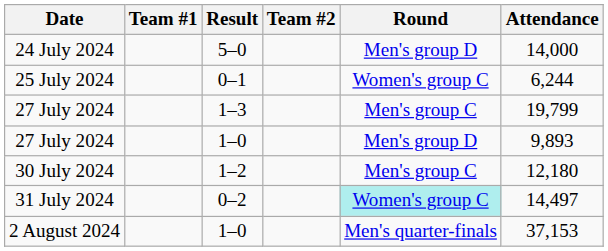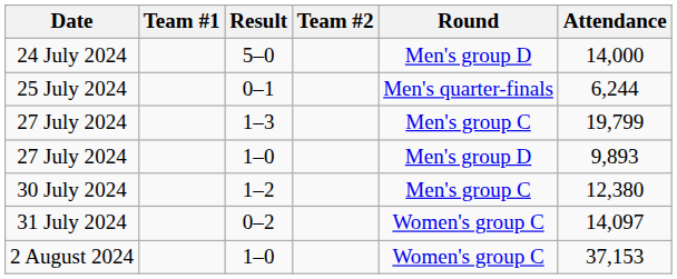 <table class="wikitable plainrowheaders sortable" style="text-align:center">
 <tr>
 <th>Date</th>
 <th>Team #1</th>
 <th>Result</th>
 <th>Team #2</th>
 <th>Round</th>
 <th>Attendance</th>
 </tr>
 <tr>
 <td>24 July 2024</td>
 <td></td>
 <td>5–0</td>
 <td></td>
 <td><a href='#'>Men's group D</a></td>
 <td>14,000</td>
 </tr>
 <tr>
 <td>25 July 2024</td>
 <td></td>
 <td>0–1</td>
 <td></td>
-<td><a href='#'>Women's group C</a></td>
+<td><a href='#'>Men's quarter-finals</a></td>
 <td>6,244</td>
 </tr>
 <tr>
 <td>27 July 2024</td>
 <td></td>
 <td>1–3</td>
 <td></td>
 <td><a href='#'>Men's group C</a></td>
 <td>19,799</td>
 </tr>
 <tr>
 <td>27 July 2024</td>
 <td></td>
 <td>1–0</td>
 <td></td>
 <td><a href='#'>Men's group D</a></td>
 <td>9,893</td>
 </tr>
 <tr>
 <td>30 July 2024</td>
 <td></td>
 <td>1–2</td>
 <td></td>
 <td><a href='#'>Men's group C</a></td>
-<td>12,180</td>
+<td>12,380</td>
 </tr>
 <tr>
 <td>31 July 2024</td>
 <td></td>
 <td>0–2</td>
 <td></td>
-<td style="background: paleturquoise;"><a href='#'>Women's group C</a></td>
-<td>14,497</td>
+<td><a href='#'>Women's group C</a></td>
+<td>14,097</td>
 </tr>
 <tr>
 <td>2 August 2024</td>
 <td></td>
 <td>1–0</td>
 <td></td>
-<td><a href='#'>Men's quarter-finals</a></td>
+<td><a href='#'>Women's group C</a></td>
 <td>37,153</td>
 </tr>
 </table>
